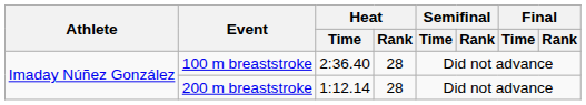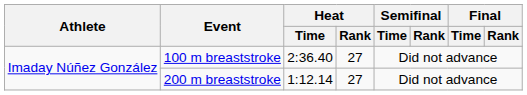 <table class=wikitable style="font-size:90%">
 <tr>
 <th rowspan="2">Athlete</th>
 <th rowspan="2">Event</th>
 <th colspan="2">Heat</th>
 <th colspan="2">Semifinal</th>
 <th colspan="2">Final</th>
 </tr>
 <tr style="font-size:95%">
 <th>Time</th>
 <th>Rank</th>
 <th>Time</th>
 <th>Rank</th>
 <th>Time</th>
 <th>Rank</th>
 </tr>
 <tr align=center>
 <td align=left rowspan=2><a href='#'>Imaday Núñez González</a></td>
 <td align=left><a href='#'>100 m breaststroke</a></td>
 <td>2:36.40</td>
-<td>28</td>
+<td>27</td>
 <td colspan=4>Did not advance</td>
 </tr>
 <tr align=center>
 <td align=left><a href='#'>200 m breaststroke</a></td>
 <td>1:12.14</td>
-<td>28</td>
+<td>27</td>
 <td colspan=4>Did not advance</td>
 </tr>
 </table>
